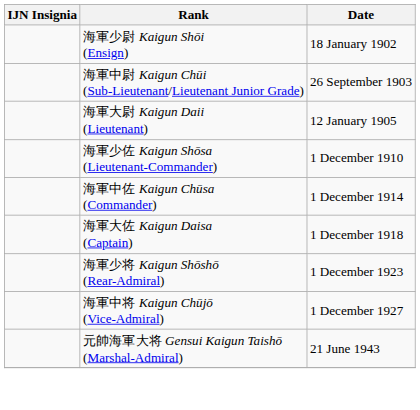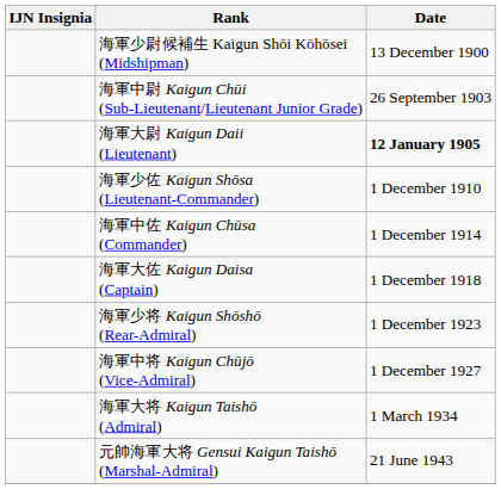 <table class="wikitable">
 <tr>
 <th>IJN Insignia</th>
 <th>Rank</th>
 <th>Date</th>
 </tr>
 <tr>
 <td></td>
-<td>海軍少尉 <em>Kaigun Shōi</em> <br>(<a href='#'>Ensign</a>)</td>
-<td>18 January 1902</td>
+<td>海軍少尉候補生 Kaigun Shōi Kōhōsei <br>(<a href='#'>Midshipman</a>)</td>
+<td>13 December 1900</td>
 </tr>
 <tr>
 <td></td>
 <td>海軍中尉 <em>Kaigun Chūi</em> <br>(<a href='#'>Sub-Lieutenant</a>/<a href='#'>Lieutenant Junior Grade</a>)</td>
 <td>26 September 1903</td>
 </tr>
 <tr>
 <td></td>
 <td>海軍大尉 <em>Kaigun Daii</em> <br>(<a href='#'>Lieutenant</a>)</td>
-<td>12 January 1905</td>
+<td><strong>12 January 1905</strong></td>
 </tr>
 <tr>
 <td></td>
 <td>海軍少佐 <em>Kaigun Shōsa</em> <br>(<a href='#'>Lieutenant-Commander</a>)</td>
 <td>1 December 1910</td>
 </tr>
 <tr>
 <td></td>
 <td>海軍中佐 <em>Kaigun Chūsa</em> <br>(<a href='#'>Commander</a>)</td>
 <td>1 December 1914</td>
 </tr>
 <tr>
 <td></td>
 <td>海軍大佐 <em>Kaigun Daisa</em> <br>(<a href='#'>Captain</a>)</td>
 <td>1 December 1918</td>
 </tr>
 <tr>
 <td></td>
 <td>海軍少将 <em>Kaigun Shōshō</em> <br>(<a href='#'>Rear-Admiral</a>)</td>
 <td>1 December 1923</td>
 </tr>
 <tr>
 <td></td>
 <td>海軍中将 <em>Kaigun Chūjō</em> <br>(<a href='#'>Vice-Admiral</a>)</td>
 <td>1 December 1927</td>
 </tr>
 <tr>
 <td></td>
+<td>海軍大将 <em>Kaigun Taishō</em> <br>(<a href='#'>Admiral</a>)</td>
+<td>1 March 1934</td>
+</tr>
+<tr>
+<td></td>
 <td>元帥海軍大将 <em>Gensui Kaigun Taishō</em> <br>(<a href='#'>Marshal-Admiral</a>)</td>
 <td>21 June 1943</td>
 </tr>
 <tr>
 </tr>
 </table>
